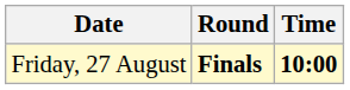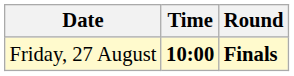 <table class="wikitable">
 <tr>
 <th>Date</th>
+<th>Time</th>
 <th>Round</th>
-<th>Time</th>
 </tr>
 <tr style="background:lemonchiffon">
 <td>Friday, 27 August</td>
+<td><strong>10:00</strong></td>
 <td><strong>Finals</strong></td>
-<td><strong>10:00</strong></td>
 </tr>
 </table>
